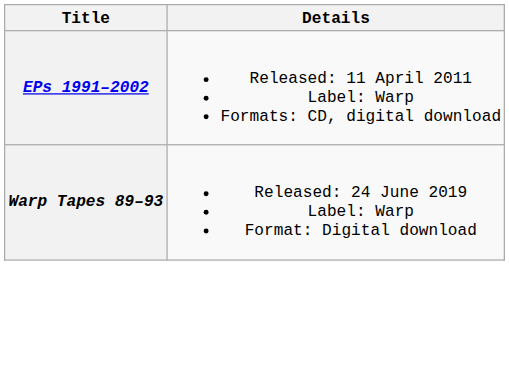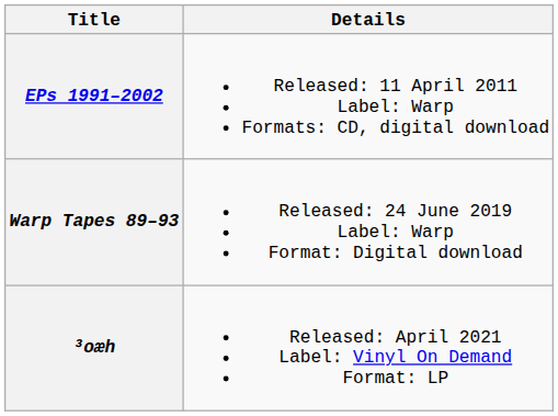 <table class="wikitable plainrowheaders" style="text-align:center;">
 <tr>
 <th rowspan="1">Title</th>
 <th rowspan="1">Details</th>
 </tr>
 <tr>
 <th scope="row"><em><a href='#'>EPs 1991–2002</a></em></th>
 <td><br><ul><li>Released: 11 April 2011</li><li>Label: Warp</li><li>Formats: CD, digital download</li></ul></td>
 </tr>
 <tr>
 <th scope="row"><em>Warp Tapes 89–93</em></th>
 <td><br><ul><li>Released: 24 June 2019</li><li>Label: Warp</li><li>Format:  Digital download</li></ul></td>
 </tr>
+<tr>
+<th scope="row"><em>³oæh</em> </th>
+<td><br><ul><li>Released: April 2021</li><li>Label: <a href='#'>Vinyl On Demand</a></li><li>Format: LP</li></ul></td>
+</tr>
 </table>
